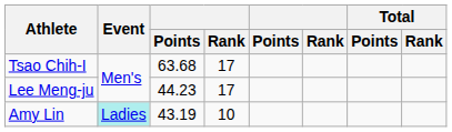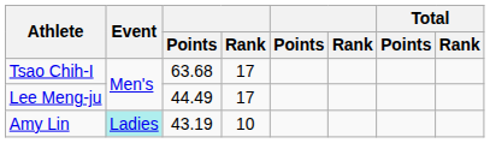 <table class="wikitable" style="font-size:90%">
 <tr>
 <th rowspan="2">Athlete</th>
 <th rowspan="2">Event</th>
 <th colspan="2"></th>
 <th colspan="2"></th>
 <th colspan="2">Total</th>
 </tr>
 <tr>
 <th>Points</th>
 <th>Rank</th>
 <th>Points</th>
 <th>Rank</th>
 <th>Points</th>
 <th>Rank</th>
 </tr>
 <tr align="center">
 <td align="left"><a href='#'>Tsao Chih-I</a></td>
 <td rowspan="2" align="left"><a href='#'>Men's</a></td>
 <td>63.68</td>
 <td>17</td>
 <td></td>
 <td></td>
 <td></td>
 <td></td>
 </tr>
 <tr align="center">
 <td align="left"><a href='#'>Lee Meng-ju</a></td>
-<td>44.23</td>
+<td>44.49</td>
 <td>17</td>
 <td></td>
 <td></td>
 <td></td>
 <td></td>
 </tr>
 <tr align="center">
 <td align="left"><a href='#'>Amy Lin</a></td>
 <td align="left" style="background: paleturquoise;"><a href='#'>Ladies</a></td>
 <td>43.19</td>
 <td>10</td>
 <td></td>
 <td></td>
 <td></td>
 <td></td>
 </tr>
 </table>
